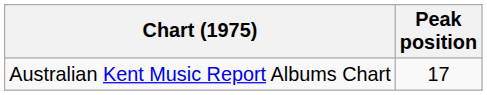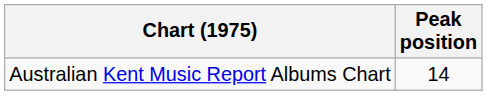 <table class="wikitable">
 <tr>
 <th>Chart (1975)</th>
 <th>Peak<br>position</th>
 </tr>
 <tr>
 <td>Australian <a href='#'>Kent Music Report</a> Albums Chart</td>
-<td align="center">17</td>
+<td align="center">14</td>
 </tr>
 </table>
